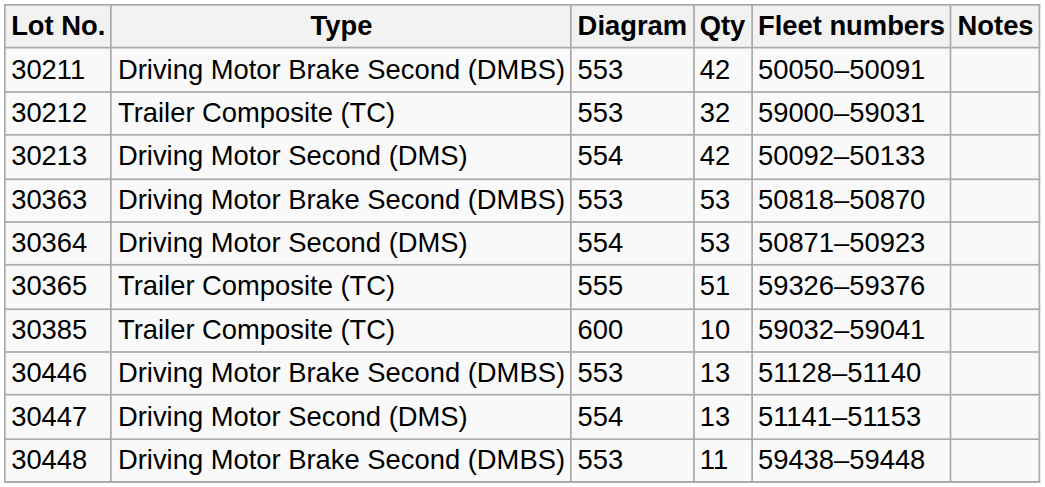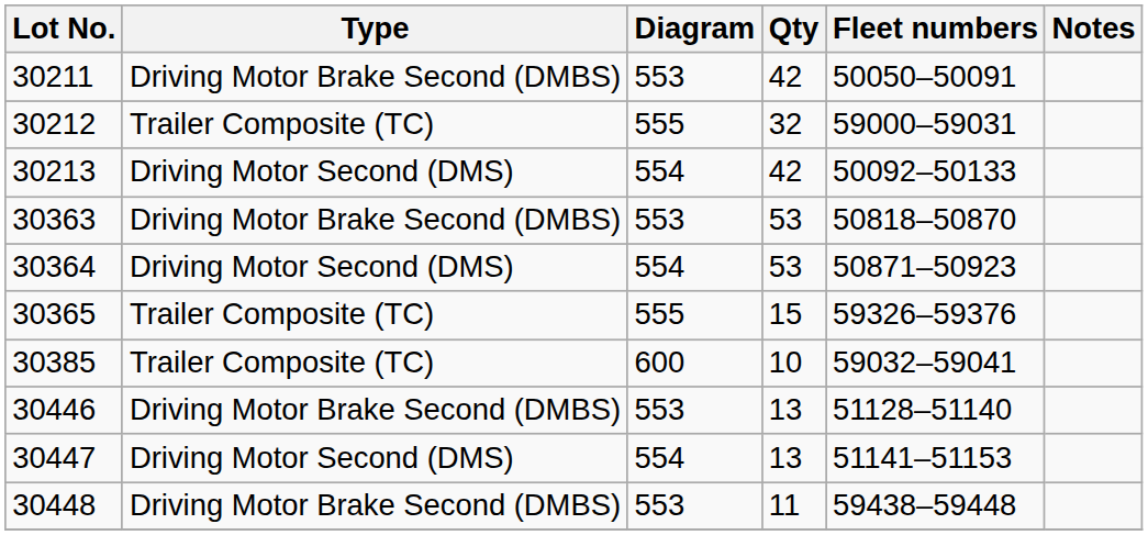 <table class=wikitable>
 <tr>
 <th>Lot No.</th>
 <th>Type</th>
 <th>Diagram</th>
 <th>Qty</th>
 <th>Fleet numbers</th>
 <th>Notes</th>
 </tr>
 <tr>
 <td>30211</td>
 <td>Driving Motor Brake Second (DMBS)</td>
 <td>553</td>
 <td>42</td>
 <td>50050–50091</td>
 <td></td>
 </tr>
 <tr>
 <td>30212</td>
 <td>Trailer Composite (TC)</td>
-<td>553</td>
+<td>555</td>
 <td>32</td>
 <td>59000–59031</td>
 <td></td>
 </tr>
 <tr>
 <td>30213</td>
 <td>Driving Motor Second (DMS)</td>
 <td>554</td>
 <td>42</td>
 <td>50092–50133</td>
 <td></td>
 </tr>
 <tr>
 <td>30363</td>
 <td>Driving Motor Brake Second (DMBS)</td>
 <td>553</td>
 <td>53</td>
 <td>50818–50870</td>
 <td></td>
 </tr>
 <tr>
 <td>30364</td>
 <td>Driving Motor Second (DMS)</td>
 <td>554</td>
 <td>53</td>
 <td>50871–50923</td>
 <td></td>
 </tr>
 <tr>
 <td>30365</td>
 <td>Trailer Composite (TC)</td>
 <td>555</td>
-<td>51</td>
+<td>15</td>
 <td>59326–59376</td>
 <td></td>
 </tr>
 <tr>
 <td>30385</td>
 <td>Trailer Composite (TC)</td>
 <td>600</td>
 <td>10</td>
 <td>59032–59041</td>
 <td></td>
 </tr>
 <tr>
 <td>30446</td>
 <td>Driving Motor Brake Second (DMBS)</td>
 <td>553</td>
 <td>13</td>
 <td>51128–51140</td>
 <td></td>
 </tr>
 <tr>
 <td>30447</td>
 <td>Driving Motor Second (DMS)</td>
 <td>554</td>
 <td>13</td>
 <td>51141–51153</td>
 <td></td>
 </tr>
 <tr>
 <td>30448</td>
 <td>Driving Motor Brake Second (DMBS)</td>
 <td>553</td>
 <td>11</td>
 <td>59438–59448</td>
 <td></td>
 </tr>
 <tr>
 </tr>
 </table>
